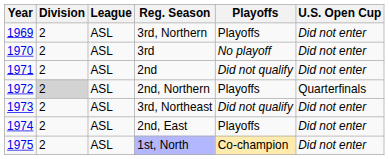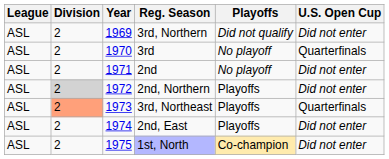 <table class="wikitable">
 <tr>
+<th>League</th>
+<th>Division</th>
 <th>Year</th>
-<th>Division</th>
-<th>League</th>
 <th>Reg. Season</th>
 <th>Playoffs</th>
 <th>U.S. Open Cup</th>
 </tr>
 <tr>
+<td>ASL</td>
+<td>2</td>
 <td><a href='#'>1969</a></td>
+<td>3rd, Northern</td>
+<td><em>Did not qualify</em></td>
+<td><em>Did not enter</em></td>
+</tr>
+<tr>
+<td>ASL</td>
 <td>2</td>
+<td><a href='#'>1970</a></td>
+<td>3rd</td>
+<td><em>No playoff</em></td>
+<td>Quarterfinals</td>
+</tr>
+<tr>
 <td>ASL</td>
-<td>3rd, Northern</td>
+<td>2</td>
+<td><a href='#'>1971</a></td>
+<td>2nd</td>
+<td><em>No playoff</em></td>
+<td><em>Did not enter</em></td>
+</tr>
+<tr>
+<td>ASL</td>
+<td style="background: lightgrey;">2</td>
+<td><a href='#'>1972</a></td>
+<td>2nd, Northern</td>
 <td>Playoffs</td>
 <td><em>Did not enter</em></td>
 </tr>
 <tr>
-<td><a href='#'>1970</a></td>
-<td>2</td>
 <td>ASL</td>
-<td>3rd</td>
-<td><em>No playoff</em></td>
-<td><em>Did not enter</em></td>
-</tr>
-<tr>
-<td><a href='#'>1971</a></td>
-<td>2</td>
-<td>ASL</td>
-<td>2nd</td>
-<td><em>Did not qualify</em></td>
-<td><em>Did not enter</em></td>
-</tr>
-<tr>
-<td><a href='#'>1972</a></td>
-<td style="background: lightgrey;">2</td>
-<td>ASL</td>
-<td>2nd, Northern</td>
+<td style="background: lightsalmon;">2</td>
+<td><a href='#'>1973</a></td>
+<td>3rd, Northeast</td>
 <td>Playoffs</td>
 <td>Quarterfinals</td>
 </tr>
 <tr>
-<td><a href='#'>1973</a></td>
+<td>ASL</td>
 <td>2</td>
-<td>ASL</td>
-<td>3rd, Northeast</td>
-<td><em>Did not qualify</em></td>
-<td><em>Did not enter</em></td>
-</tr>
-<tr>
 <td><a href='#'>1974</a></td>
-<td>2</td>
-<td>ASL</td>
 <td>2nd, East</td>
 <td>Playoffs</td>
 <td><em>Did not enter</em></td>
 </tr>
 <tr>
+<td>ASL</td>
+<td>2</td>
 <td><a href='#'>1975</a></td>
-<td>2</td>
-<td>ASL</td>
 <td bgcolor="B3B7FF">1st, North</td>
 <td bgcolor="FFEBAD">Co-champion</td>
 <td><em>Did not enter</em></td>
 </tr>
 </table>
